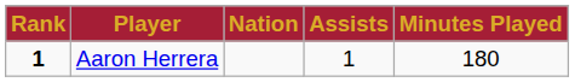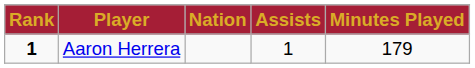 <table class="wikitable" style="font-size: 95%; text-align: center;">
 <tr>
 </tr>
 <tr>
 <th style="background:#A51E36; color:#DAAC27; text-align:center;">Rank</th>
 <th style="background:#A51E36; color:#DAAC27; text-align:center;">Player</th>
 <th style="background:#A51E36; color:#DAAC27; text-align:center;">Nation</th>
 <th style="background:#A51E36; color:#DAAC27; text-align:center;">Assists</th>
 <th style="background:#A51E36; color:#DAAC27; text-align:center;">Minutes Played</th>
 </tr>
 <tr>
 <td rowspan="1"><strong>1</strong></td>
 <td><a href='#'>Aaron Herrera</a></td>
 <td></td>
 <td>1</td>
-<td>180</td>
+<td>179</td>
 </tr>
 </table>
